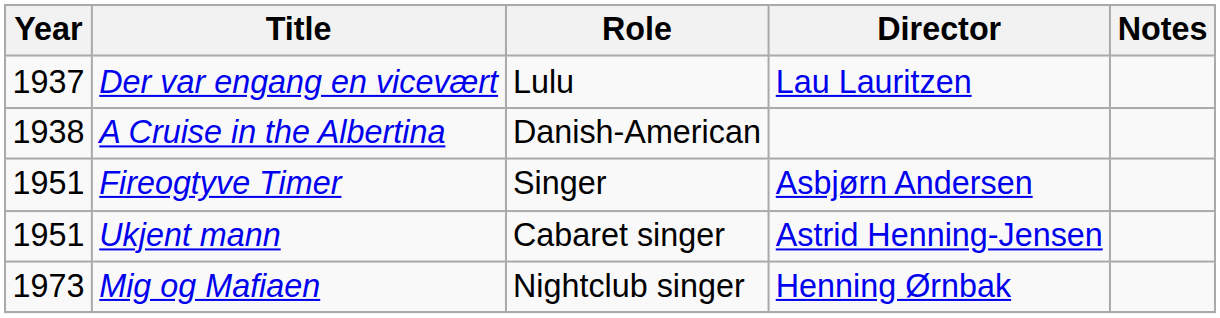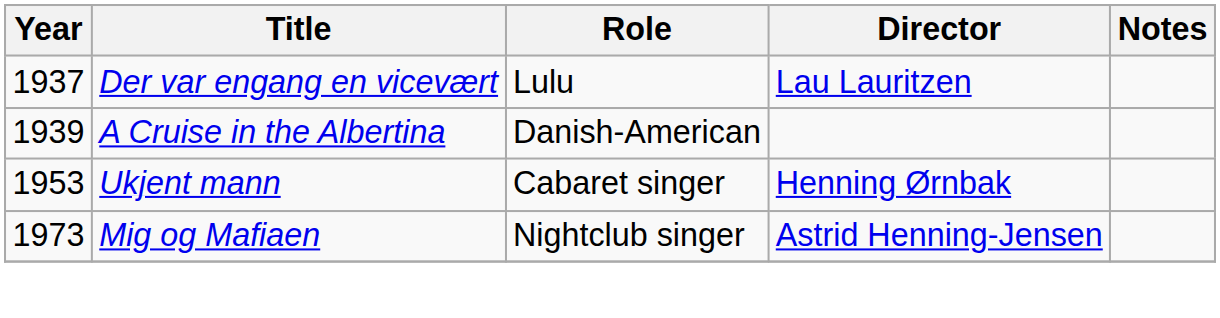 <table class="wikitable sortable">
 <tr>
 <th>Year</th>
 <th>Title</th>
 <th>Role</th>
 <th>Director</th>
 <th class="unsortable">Notes</th>
 </tr>
 <tr>
 <td>1937</td>
 <td><em><a href='#'>Der var engang en vicevært</a></em></td>
 <td>Lulu</td>
 <td><a href='#'>Lau Lauritzen</a></td>
 <td></td>
 </tr>
 <tr>
-<td>1938</td>
+<td>1939</td>
 <td><em><a href='#'>A Cruise in the Albertina</a></em></td>
 <td>Danish-American</td>
 <td></td>
 </tr>
 <tr>
-<td>1951</td>
-<td><em><a href='#'>Fireogtyve Timer</a></em></td>
-<td>Singer</td>
-<td><a href='#'>Asbjørn Andersen</a></td>
-<td></td>
-</tr>
-<tr>
-<td>1951</td>
+<td>1953</td>
 <td><em><a href='#'>Ukjent mann</a></em></td>
 <td>Cabaret singer</td>
-<td><a href='#'>Astrid Henning-Jensen</a></td>
+<td><a href='#'>Henning Ørnbak</a></td>
 <td></td>
 </tr>
 <tr>
 <td>1973</td>
 <td><em><a href='#'>Mig og Mafiaen</a></em></td>
 <td>Nightclub singer</td>
-<td><a href='#'>Henning Ørnbak</a></td>
+<td><a href='#'>Astrid Henning-Jensen</a></td>
 <td></td>
 </tr>
 <tr>
 </tr>
 </table>
